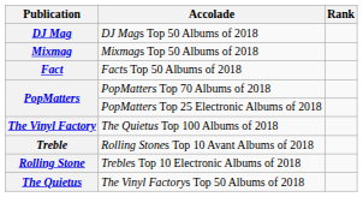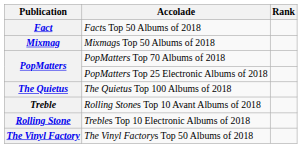 <table class="wikitable sortable plainrowheaders">
 <tr>
 <th scope="col">Publication</th>
 <th scope="col">Accolade</th>
 <th scope="col">Rank</th>
 </tr>
 <tr>
-<th scope="row"><em><a href='#'>DJ Mag</a></em></th>
-<td><em>DJ Mag</em>s Top 50 Albums of 2018</td>
+<th scope="row"><em><a href='#'>Fact</a></em></th>
+<td><em>Fact</em>s Top 50 Albums of 2018</td>
 <td></td>
 </tr>
 <tr>
 <th scope="row"><em><a href='#'>Mixmag</a></em></th>
 <td><em>Mixmag</em>s Top 50 Albums of 2018</td>
-<td></td>
-</tr>
-<tr>
-<th scope="row"><em><a href='#'>Fact</a></em></th>
-<td><em>Fact</em>s Top 50 Albums of 2018</td>
 <td></td>
 </tr>
 <tr>
 <th rowspan=2 scope="row"><em><a href='#'>PopMatters</a></em></th>
 <td><em>PopMatters</em> Top 70 Albums of 2018</td>
 <td></td>
 </tr>
 <tr>
 <td><em>PopMatters</em> Top 25 Electronic Albums of 2018</td>
 <td></td>
 </tr>
 <tr>
-<th scope="row"><em><a href='#'>The Vinyl Factory</a></em></th>
+<th scope="row"><em><a href='#'>The Quietus</a></em></th>
 <td><em>The Quietus</em> Top 100 Albums of 2018</td>
 <td></td>
 </tr>
 <tr>
 <th scope="row"><em>Treble</em></th>
 <td><em>Rolling Stone</em>s Top 10 Avant Albums of 2018</td>
 <td></td>
 </tr>
 <tr>
 <th scope="row"><em><a href='#'>Rolling Stone</a></em></th>
 <td><em>Treble</em>s Top 10 Electronic Albums of 2018</td>
 <td></td>
 </tr>
 <tr>
-<th scope="row"><em><a href='#'>The Quietus</a></em></th>
+<th scope="row"><em><a href='#'>The Vinyl Factory</a></em></th>
 <td><em>The Vinyl Factory</em>s Top 50 Albums of 2018</td>
 <td></td>
 </tr>
 </table>
